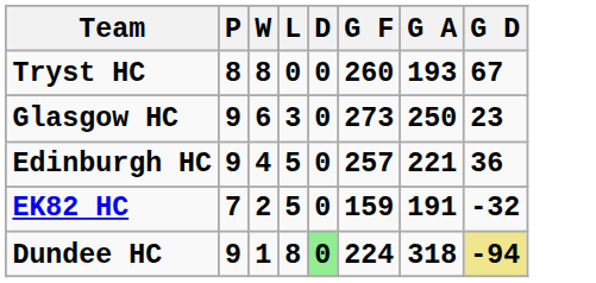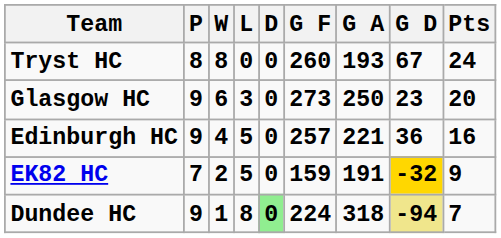 <table class="wikitable">
 <tr>
 <th><strong>Team</strong></th>
 <th><strong>P</strong></th>
 <th><strong>W</strong></th>
 <th><strong>L</strong></th>
 <th><strong>D</strong></th>
 <th><strong>G F</strong></th>
 <th><strong>G A</strong></th>
 <th><strong>G D</strong></th>
+<th><strong>Pts</strong></th>
 </tr>
 <tr>
 <td><strong>Tryst HC</strong></td>
 <td><strong>8</strong></td>
 <td><strong>8</strong></td>
 <td><strong>0</strong></td>
 <td><strong>0</strong></td>
 <td><strong>260</strong></td>
 <td><strong>193</strong></td>
 <td><strong>67</strong></td>
+<td><strong>24</strong></td>
 </tr>
 <tr>
 <td><strong>Glasgow HC</strong></td>
 <td><strong>9</strong></td>
 <td><strong>6</strong></td>
 <td><strong>3</strong></td>
 <td><strong>0</strong></td>
 <td><strong>273</strong></td>
 <td><strong>250</strong></td>
 <td><strong>23</strong></td>
+<td><strong>20</strong></td>
 </tr>
 <tr>
 <td><strong>Edinburgh HC</strong></td>
 <td><strong>9</strong></td>
 <td><strong>4</strong></td>
 <td><strong>5</strong></td>
 <td><strong>0</strong></td>
 <td><strong>257</strong></td>
 <td><strong>221</strong></td>
 <td><strong>36</strong></td>
+<td><strong>16</strong></td>
 </tr>
 <tr>
 <td><strong><a href='#'>EK82 HC</a></strong></td>
 <td><strong>7</strong></td>
 <td><strong>2</strong></td>
 <td><strong>5</strong></td>
 <td><strong>0</strong></td>
 <td><strong>159</strong></td>
 <td><strong>191</strong></td>
-<td><strong>-32</strong></td>
+<td style="background: gold;"><strong>-32</strong></td>
+<td><strong>9</strong></td>
 </tr>
 <tr>
 <td><strong>Dundee HC</strong></td>
 <td><strong>9</strong></td>
 <td><strong>1</strong></td>
 <td><strong>8</strong></td>
 <td style="background: lightgreen;"><strong>0</strong></td>
 <td><strong>224</strong></td>
 <td><strong>318</strong></td>
 <td style="background: khaki;"><strong>-94</strong></td>
+<td><strong>7</strong></td>
 </tr>
 </table>
